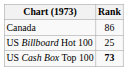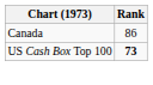 <table class="wikitable sortable">
 <tr>
 <th align="left">Chart (1973)</th>
 <th style="text-align:center;">Rank</th>
 </tr>
 <tr>
 <td>Canada </td>
 <td style="text-align:center;">86</td>
 </tr>
 <tr>
-<td>US <em>Billboard</em> Hot 100</td>
-<td style="text-align:center;">25</td>
-</tr>
-<tr>
 <td>US <em>Cash Box</em> Top 100</td>
 <td style="text-align:center;"><strong>73</strong></td>
 </tr>
 </table>
